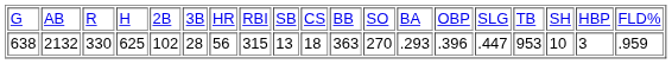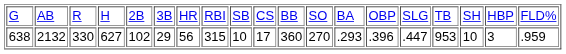 <table border="1" cellpadding="2">
 <tr>
 <td><a href='#'>G</a></td>
 <td><a href='#'>AB</a></td>
 <td><a href='#'>R</a></td>
 <td><a href='#'>H</a></td>
 <td><a href='#'>2B</a></td>
 <td><a href='#'>3B</a></td>
 <td><a href='#'>HR</a></td>
 <td><a href='#'>RBI</a></td>
 <td><a href='#'>SB</a></td>
 <td><a href='#'>CS</a></td>
 <td><a href='#'>BB</a></td>
 <td><a href='#'>SO</a></td>
 <td><a href='#'>BA</a></td>
 <td><a href='#'>OBP</a></td>
 <td><a href='#'>SLG</a></td>
 <td><a href='#'>TB</a></td>
 <td><a href='#'>SH</a></td>
 <td><a href='#'>HBP</a></td>
 <td><a href='#'>FLD%</a></td>
 </tr>
 <tr>
 <td>638</td>
 <td>2132</td>
 <td>330</td>
-<td>625</td>
+<td>627</td>
 <td>102</td>
-<td>28</td>
+<td>29</td>
 <td>56</td>
 <td>315</td>
-<td>13</td>
-<td>18</td>
-<td>363</td>
+<td>10</td>
+<td>17</td>
+<td>360</td>
 <td>270</td>
 <td>.293</td>
 <td>.396</td>
 <td>.447</td>
 <td>953</td>
 <td>10</td>
 <td>3</td>
 <td>.959</td>
 </tr>
 </table>
